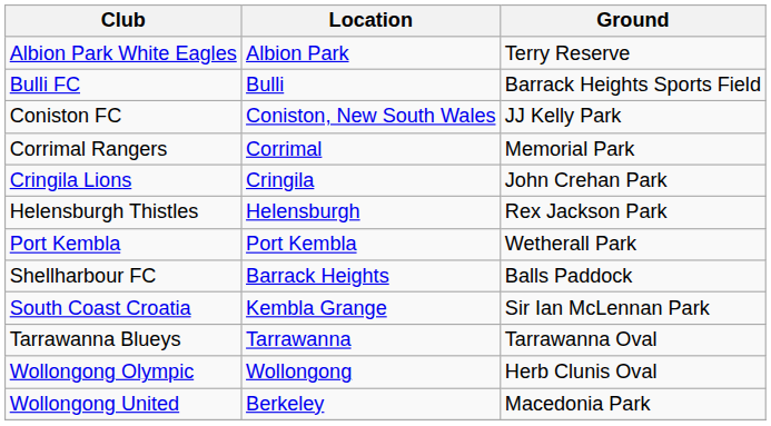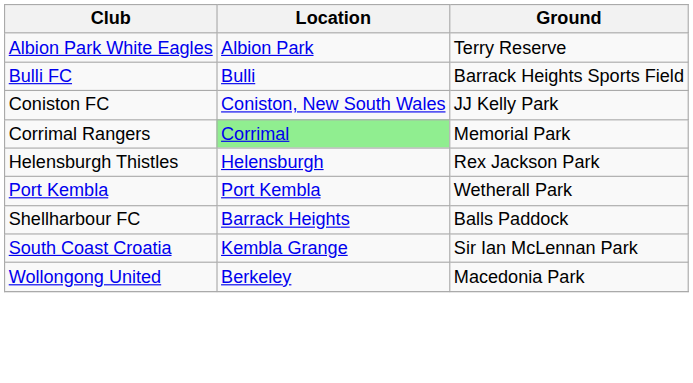 <table class="wikitable">
 <tr>
 <th>Club</th>
 <th>Location</th>
 <th>Ground</th>
 </tr>
 <tr>
 <td><a href='#'>Albion Park White Eagles</a></td>
 <td><a href='#'>Albion Park</a></td>
 <td>Terry Reserve</td>
 </tr>
 <tr>
 <td><a href='#'>Bulli FC</a></td>
 <td><a href='#'>Bulli</a></td>
 <td>Barrack Heights Sports Field</td>
 </tr>
 <tr>
 <td>Coniston FC</td>
 <td><a href='#'>Coniston, New South Wales</a></td>
 <td>JJ Kelly Park</td>
 </tr>
 <tr>
 <td>Corrimal Rangers</td>
-<td><a href='#'>Corrimal</a></td>
+<td style="background: lightgreen;"><a href='#'>Corrimal</a></td>
 <td>Memorial Park</td>
-</tr>
-<tr>
-<td><a href='#'>Cringila Lions</a></td>
-<td><a href='#'>Cringila</a></td>
-<td>John Crehan Park</td>
 </tr>
 <tr>
 <td>Helensburgh Thistles</td>
 <td><a href='#'>Helensburgh</a></td>
 <td>Rex Jackson Park</td>
 </tr>
 <tr>
 <td><a href='#'>Port Kembla</a></td>
 <td><a href='#'>Port Kembla</a></td>
 <td>Wetherall Park</td>
 </tr>
 <tr>
 <td>Shellharbour FC</td>
 <td><a href='#'>Barrack Heights</a></td>
 <td>Balls Paddock</td>
 </tr>
 <tr>
 <td><a href='#'>South Coast Croatia</a></td>
 <td><a href='#'>Kembla Grange</a></td>
 <td>Sir Ian McLennan Park</td>
 </tr>
 <tr>
-<td>Tarrawanna Blueys</td>
-<td><a href='#'>Tarrawanna</a></td>
-<td>Tarrawanna Oval</td>
-</tr>
-<tr>
-<td><a href='#'>Wollongong Olympic</a></td>
-<td><a href='#'>Wollongong</a></td>
-<td>Herb Clunis Oval</td>
-</tr>
-<tr>
 <td><a href='#'>Wollongong United</a></td>
 <td><a href='#'>Berkeley</a></td>
 <td>Macedonia Park</td>
 </tr>
 <tr>
 </tr>
 </table>
